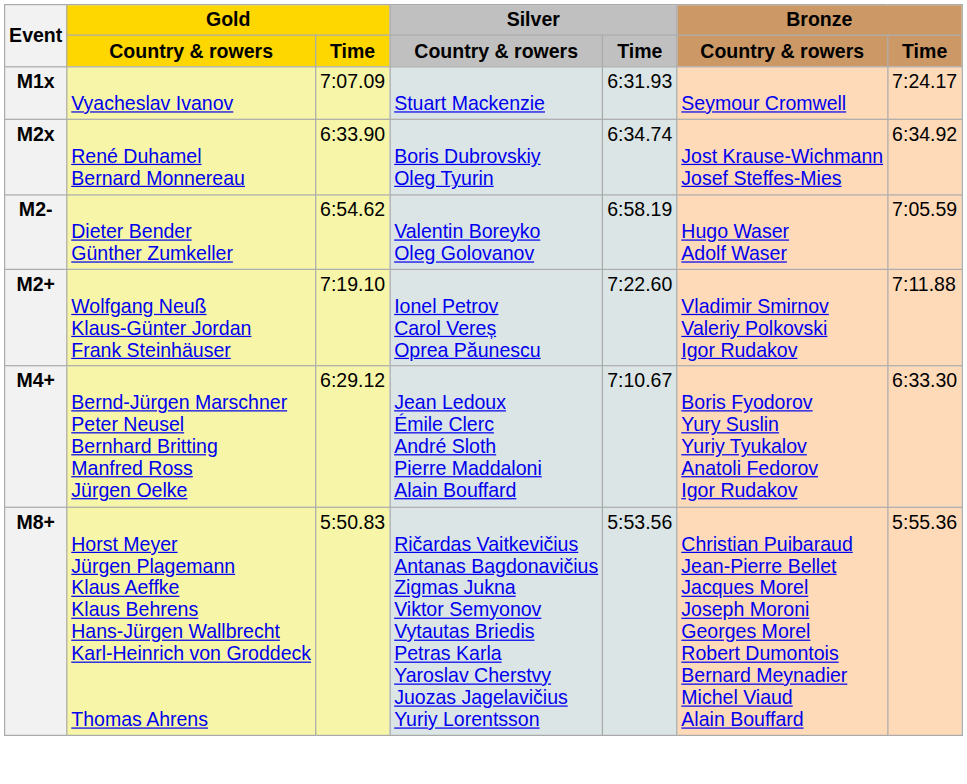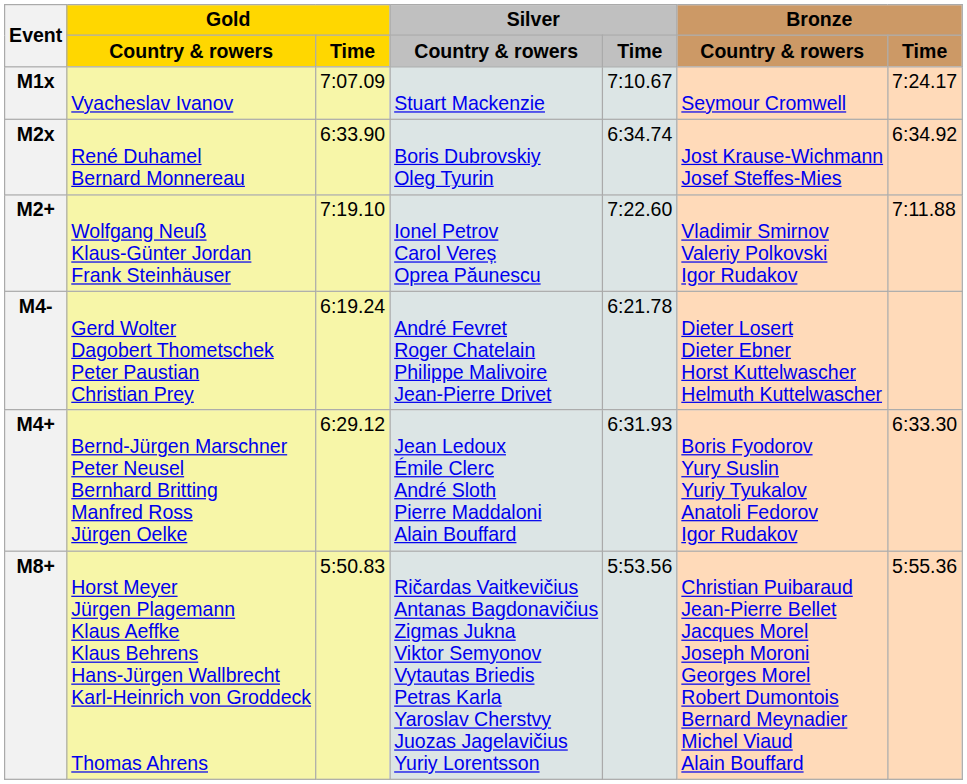 <table class="wikitable">
 <tr>
 <th rowspan="2">Event</th>
 <th colspan="2" style="background:gold;">Gold</th>
 <th colspan="2" style="background:silver;">Silver</th>
 <th colspan="2" style="background:#c96;">Bronze</th>
 </tr>
 <tr>
 <th style="background:gold;">Country & rowers</th>
 <th style="background:gold;">Time</th>
 <th style="background:silver;">Country & rowers</th>
 <th style="background:silver;">Time</th>
 <th style="background:#c96;">Country & rowers</th>
 <th style="background:#c96;">Time</th>
 </tr>
 <tr style="vertical-align:top;">
 <th>M1x </th>
 <td style="background:#f7f6a8;"><strong></strong><br> <a href='#'>Vyacheslav Ivanov</a></td>
 <td style="background:#f7f6a8;">7:07.09</td>
 <td style="background:#dce5e5;"><strong></strong><br> <a href='#'>Stuart Mackenzie</a></td>
-<td style="background:#dce5e5;">6:31.93</td>
+<td style="background:#dce5e5;">7:10.67</td>
 <td style="background:#ffdab9;"><strong></strong><br> <a href='#'>Seymour Cromwell</a></td>
 <td style="background:#ffdab9;">7:24.17</td>
 </tr>
 <tr style="vertical-align:top;">
 <th>M2x </th>
 <td style="background:#f7f6a8;"><strong></strong><br> <a href='#'>René Duhamel</a><br> <a href='#'>Bernard Monnereau</a></td>
 <td style="background:#f7f6a8;">6:33.90</td>
 <td style="background:#dce5e5;"><strong></strong><br> <a href='#'>Boris Dubrovskiy</a><br> <a href='#'>Oleg Tyurin</a></td>
 <td style="background:#dce5e5;">6:34.74</td>
 <td style="background:#ffdab9;"><strong></strong><br> <a href='#'>Jost Krause-Wichmann</a><br> <a href='#'>Josef Steffes-Mies</a></td>
 <td style="background:#ffdab9;">6:34.92</td>
 </tr>
 <tr style="vertical-align:top;">
-<th>M2- </th>
-<td style="background:#f7f6a8;"><strong></strong><br> <a href='#'>Dieter Bender</a><br> <a href='#'>Günther Zumkeller</a></td>
-<td style="background:#f7f6a8;">6:54.62</td>
-<td style="background:#dce5e5;"><strong></strong><br> <a href='#'>Valentin Boreyko</a><br> <a href='#'>Oleg Golovanov</a></td>
-<td style="background:#dce5e5;">6:58.19</td>
-<td style="background:#ffdab9;"><strong></strong><br> <a href='#'>Hugo Waser</a><br> <a href='#'>Adolf Waser</a></td>
-<td style="background:#ffdab9;">7:05.59</td>
-</tr>
-<tr style="vertical-align:top;">
 <th>M2+ </th>
 <td style="background:#f7f6a8;"><strong></strong><br> <a href='#'>Wolfgang Neuß</a><br> <a href='#'>Klaus-Günter Jordan</a><br> <a href='#'>Frank Steinhäuser</a></td>
 <td style="background:#f7f6a8;">7:19.10</td>
 <td style="background:#dce5e5;"><strong></strong><br> <a href='#'>Ionel Petrov</a><br> <a href='#'>Carol Vereș</a><br> <a href='#'>Oprea Păunescu</a></td>
 <td style="background:#dce5e5;">7:22.60</td>
 <td style="background:#ffdab9;"><strong></strong><br> <a href='#'>Vladimir Smirnov</a><br> <a href='#'>Valeriy Polkovski</a><br> <a href='#'>Igor Rudakov</a></td>
 <td style="background:#ffdab9;">7:11.88</td>
 </tr>
 <tr style="vertical-align:top;">
+<th>M4- </th>
+<td style="background:#f7f6a8;"><strong></strong><br> <a href='#'>Gerd Wolter</a><br> <a href='#'>Dagobert Thometschek</a><br> <a href='#'>Peter Paustian</a><br> <a href='#'>Christian Prey</a></td>
+<td style="background:#f7f6a8;">6:19.24</td>
+<td style="background:#dce5e5;"><strong></strong><br> <a href='#'>André Fevret</a><br> <a href='#'>Roger Chatelain</a><br> <a href='#'>Philippe Malivoire</a> <br> <a href='#'>Jean-Pierre Drivet</a></td>
+<td style="background:#dce5e5;">6:21.78</td>
+<td style="background:#ffdab9;"><strong></strong><br> <a href='#'>Dieter Losert</a><br> <a href='#'>Dieter Ebner</a><br> <a href='#'>Horst Kuttelwascher</a><br> <a href='#'>Helmuth Kuttelwascher</a></td>
+<td style="background:#ffdab9;"></td>
+</tr>
+<tr style="vertical-align:top;">
 <th>M4+ </th>
 <td style="background:#f7f6a8;"><strong></strong><br> <a href='#'>Bernd-Jürgen Marschner</a><br> <a href='#'>Peter Neusel</a><br> <a href='#'>Bernhard Britting</a><br> <a href='#'>Manfred Ross</a><br> <a href='#'>Jürgen Oelke</a></td>
 <td style="background:#f7f6a8;">6:29.12</td>
 <td style="background:#dce5e5;"><strong></strong><br> <a href='#'>Jean Ledoux</a><br> <a href='#'>Émile Clerc</a><br> <a href='#'>André Sloth</a><br> <a href='#'>Pierre Maddaloni</a><br> <a href='#'>Alain Bouffard</a></td>
-<td style="background:#dce5e5;">7:10.67</td>
+<td style="background:#dce5e5;">6:31.93</td>
 <td style="background:#ffdab9;"><strong></strong><br> <a href='#'>Boris Fyodorov</a><br> <a href='#'>Yury Suslin</a><br> <a href='#'>Yuriy Tyukalov</a><br> <a href='#'>Anatoli Fedorov</a><br> <a href='#'>Igor Rudakov</a></td>
 <td style="background:#ffdab9;">6:33.30</td>
 </tr>
 <tr style="vertical-align:top;">
 <th>M8+ </th>
 <td style="background:#f7f6a8;"><strong></strong><br> <a href='#'>Horst Meyer</a><br> <a href='#'>Jürgen Plagemann</a><br> <a href='#'>Klaus Aeffke</a><br> <a href='#'>Klaus Behrens</a><br> <a href='#'>Hans-Jürgen Wallbrecht</a><br> <a href='#'>Karl-Heinrich von Groddeck</a><br> <br> <br> <a href='#'>Thomas Ahrens</a></td>
 <td style="background:#f7f6a8;">5:50.83</td>
 <td style="background:#dce5e5;"><strong></strong><br> <a href='#'>Ričardas Vaitkevičius</a><br> <a href='#'>Antanas Bagdonavičius</a><br> <a href='#'>Zigmas Jukna</a><br> <a href='#'>Viktor Semyonov</a><br> <a href='#'>Vytautas Briedis</a><br> <a href='#'>Petras Karla</a><br> <a href='#'>Yaroslav Cherstvy</a><br> <a href='#'>Juozas Jagelavičius</a><br> <a href='#'>Yuriy Lorentsson</a></td>
 <td style="background:#dce5e5;">5:53.56</td>
 <td style="background:#ffdab9;"><strong></strong><br> <a href='#'>Christian Puibaraud</a><br> <a href='#'>Jean-Pierre Bellet</a><br> <a href='#'>Jacques Morel</a><br> <a href='#'>Joseph Moroni</a><br> <a href='#'>Georges Morel</a><br> <a href='#'>Robert Dumontois</a><br> <a href='#'>Bernard Meynadier</a> <br> <a href='#'>Michel Viaud</a><br> <a href='#'>Alain Bouffard</a></td>
 <td style="background:#ffdab9;">5:55.36</td>
 </tr>
 </table>
